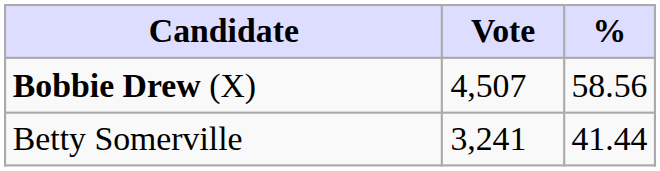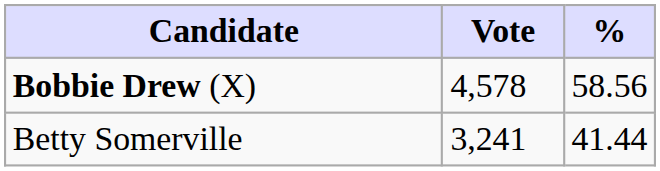 <table class="wikitable">
 <tr>
 <th style="background:#ddf; width:200px;">Candidate</th>
 <th style="background:#ddf; width:50px;">Vote</th>
 <th style="background:#ddf; width:30px;">%</th>
 </tr>
 <tr>
 <td><strong>Bobbie Drew</strong> (X)</td>
-<td>4,507</td>
+<td>4,578</td>
 <td>58.56</td>
 </tr>
 <tr>
 <td>Betty Somerville</td>
 <td>3,241</td>
 <td>41.44</td>
 </tr>
 </table>
